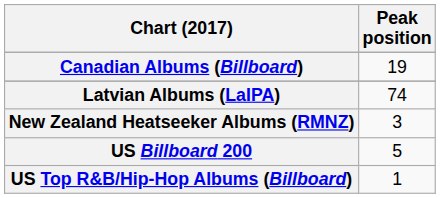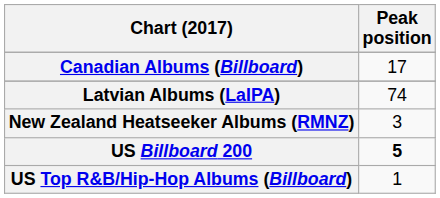 <table class="wikitable sortable plainrowheaders" style="text-align:center">
 <tr>
 <th scope="col">Chart (2017)</th>
 <th scope="col">Peak<br> position</th>
 </tr>
 <tr>
 </tr>
 <tr>
 <th scope="row"><a href='#'>Canadian Albums</a> (<em><a href='#'>Billboard</a></em>)</th>
-<td>19</td>
+<td>17</td>
 </tr>
 <tr>
 </tr>
 <tr>
 </tr>
 <tr>
 <th scope="row">Latvian Albums (<a href='#'>LaIPA</a>)</th>
 <td>74</td>
 </tr>
 <tr>
 <th scope="row">New Zealand Heatseeker Albums (<a href='#'>RMNZ</a>)</th>
 <td>3</td>
 </tr>
 <tr>
 <th scope="row">US <a href='#'><em>Billboard</em> 200</a></th>
-<td>5</td>
+<td><strong>5</strong></td>
 </tr>
 <tr>
 <th scope="row">US <a href='#'>Top R&B/Hip-Hop Albums</a> (<em><a href='#'>Billboard</a></em>)</th>
 <td>1</td>
 </tr>
 </table>
